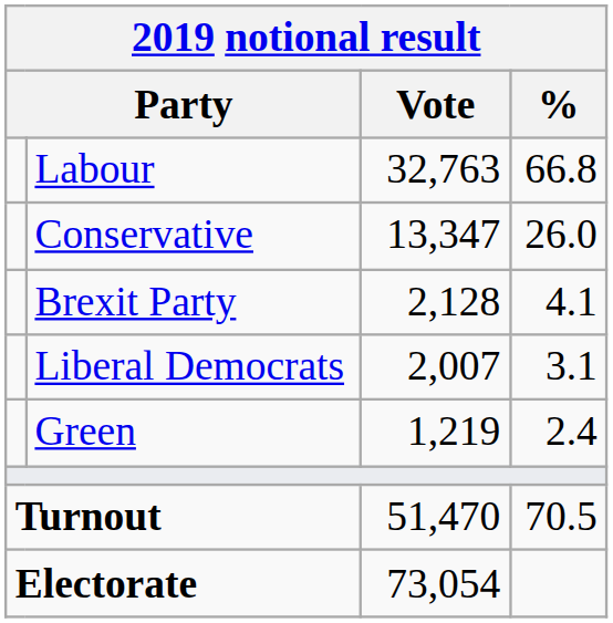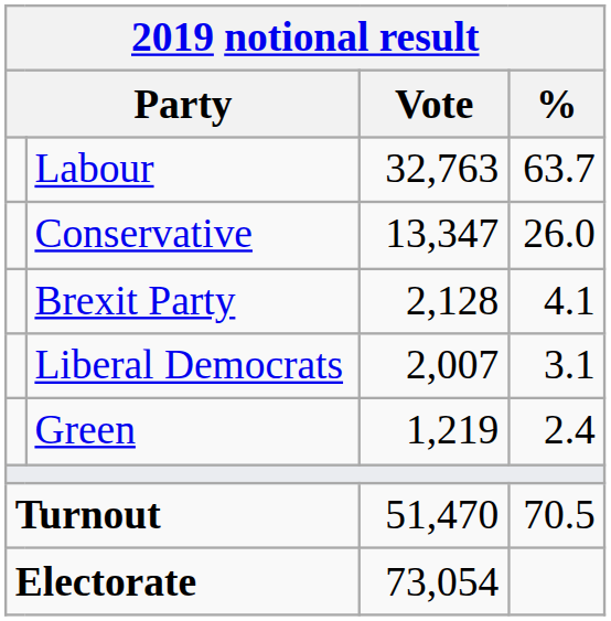 <table class="wikitable">
 <tr>
 <th colspan="4"><a href='#'>2019</a> <a href='#'>notional result</a></th>
 </tr>
 <tr>
 <th bgcolor="#DDDDFF" width="130px" colspan="2">Party</th>
 <th bgcolor="#DDDDFF" width="50px">Vote</th>
 <th bgcolor="#DDDDFF" width="30px">%</th>
 </tr>
 <tr>
 <td></td>
 <td><a href='#'>Labour</a></td>
 <td align=right>32,763</td>
-<td align=right>66.8</td>
+<td align=right>63.7</td>
 </tr>
 <tr>
 <td></td>
 <td><a href='#'>Conservative</a></td>
 <td align=right>13,347</td>
 <td align=right>26.0</td>
 </tr>
 <tr>
 <td></td>
 <td><a href='#'>Brexit Party</a></td>
 <td align=right>2,128</td>
 <td align=right>4.1</td>
 </tr>
 <tr>
 <td></td>
 <td><a href='#'>Liberal Democrats</a></td>
 <td align=right>2,007</td>
 <td align=right>3.1</td>
 </tr>
 <tr>
 <td></td>
 <td><a href='#'>Green</a></td>
 <td align=right>1,219</td>
 <td align=right>2.4</td>
 </tr>
 <tr>
 <td colspan="4" bgcolor="#EAECF0"></td>
 </tr>
 <tr>
 <td colspan="2"><strong>Turnout</strong></td>
 <td align=right>51,470</td>
 <td align=right>70.5</td>
 </tr>
 <tr>
 <td colspan="2"><strong>Electorate</strong></td>
 <td align=right>73,054</td>
 </tr>
 </table>
